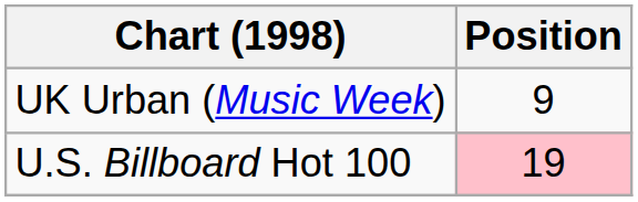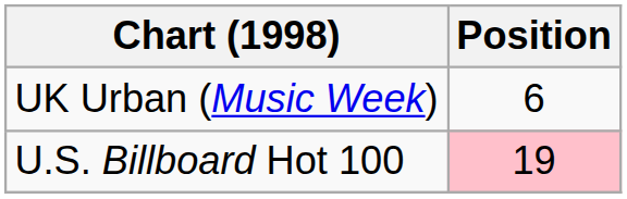 <table class="wikitable sortable">
 <tr>
 <th align="left">Chart (1998)</th>
 <th align="center">Position</th>
 </tr>
 <tr>
 <td>UK Urban (<em><a href='#'>Music Week</a></em>)</td>
-<td align="center">9</td>
+<td align="center">6</td>
 </tr>
 <tr>
 <td>U.S. <em>Billboard</em> Hot 100</td>
 <td align="center" style="background: pink;">19</td>
 </tr>
 <tr>
 </tr>
 </table>
